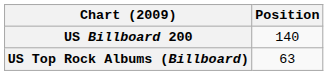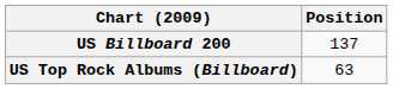 <table class="wikitable sortable plainrowheaders" style="text-align:center">
 <tr>
 <th scope="col">Chart (2009)</th>
 <th scope="col">Position</th>
 </tr>
 <tr>
 <th scope="row">US <em>Billboard</em> 200</th>
-<td>140</td>
+<td>137</td>
 </tr>
 <tr>
 <th scope="row">US Top Rock Albums (<em>Billboard</em>)</th>
 <td>63</td>
 </tr>
 </table>
